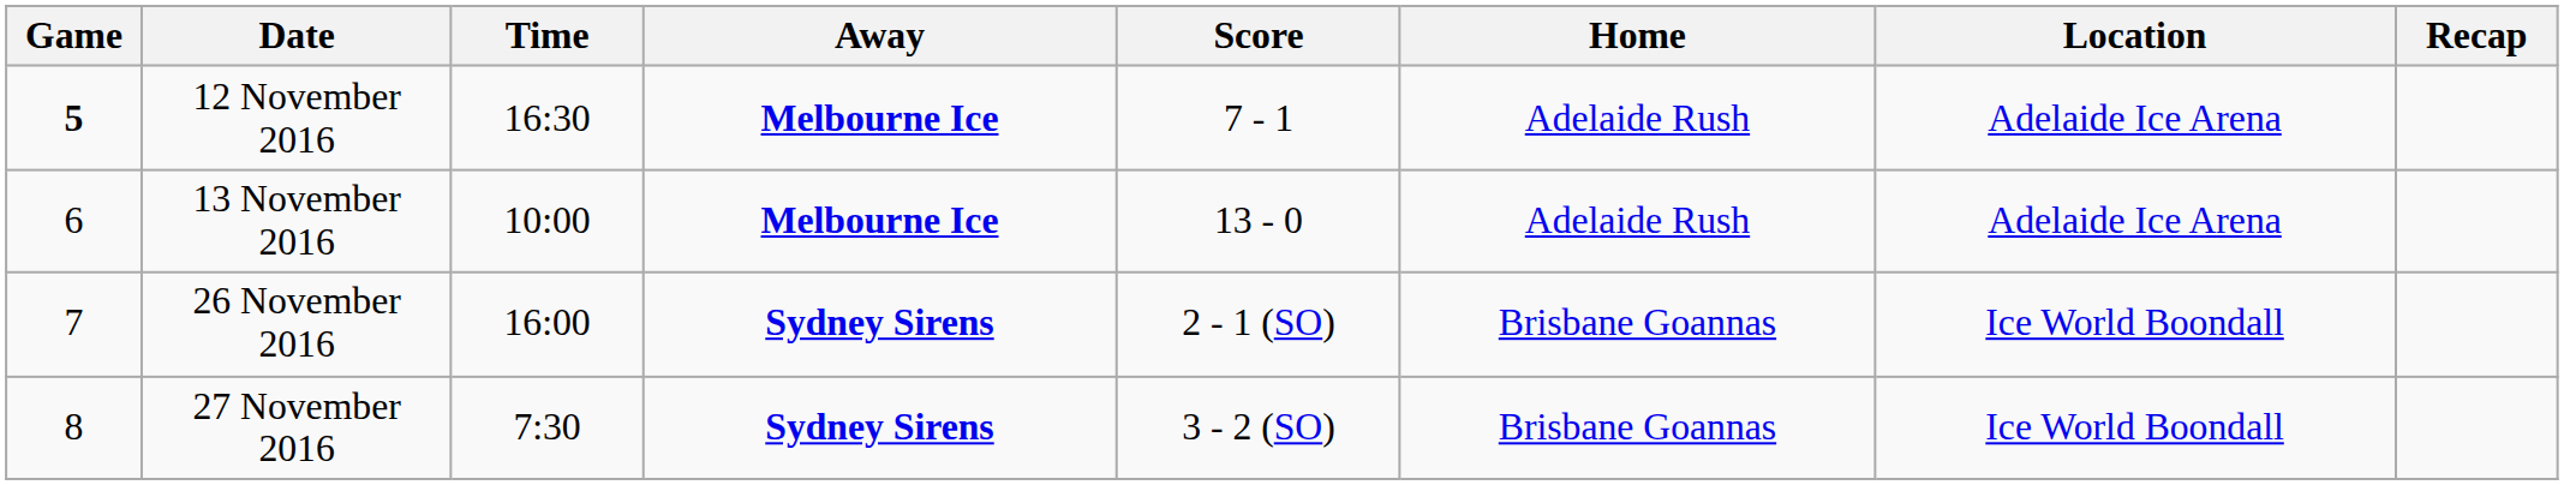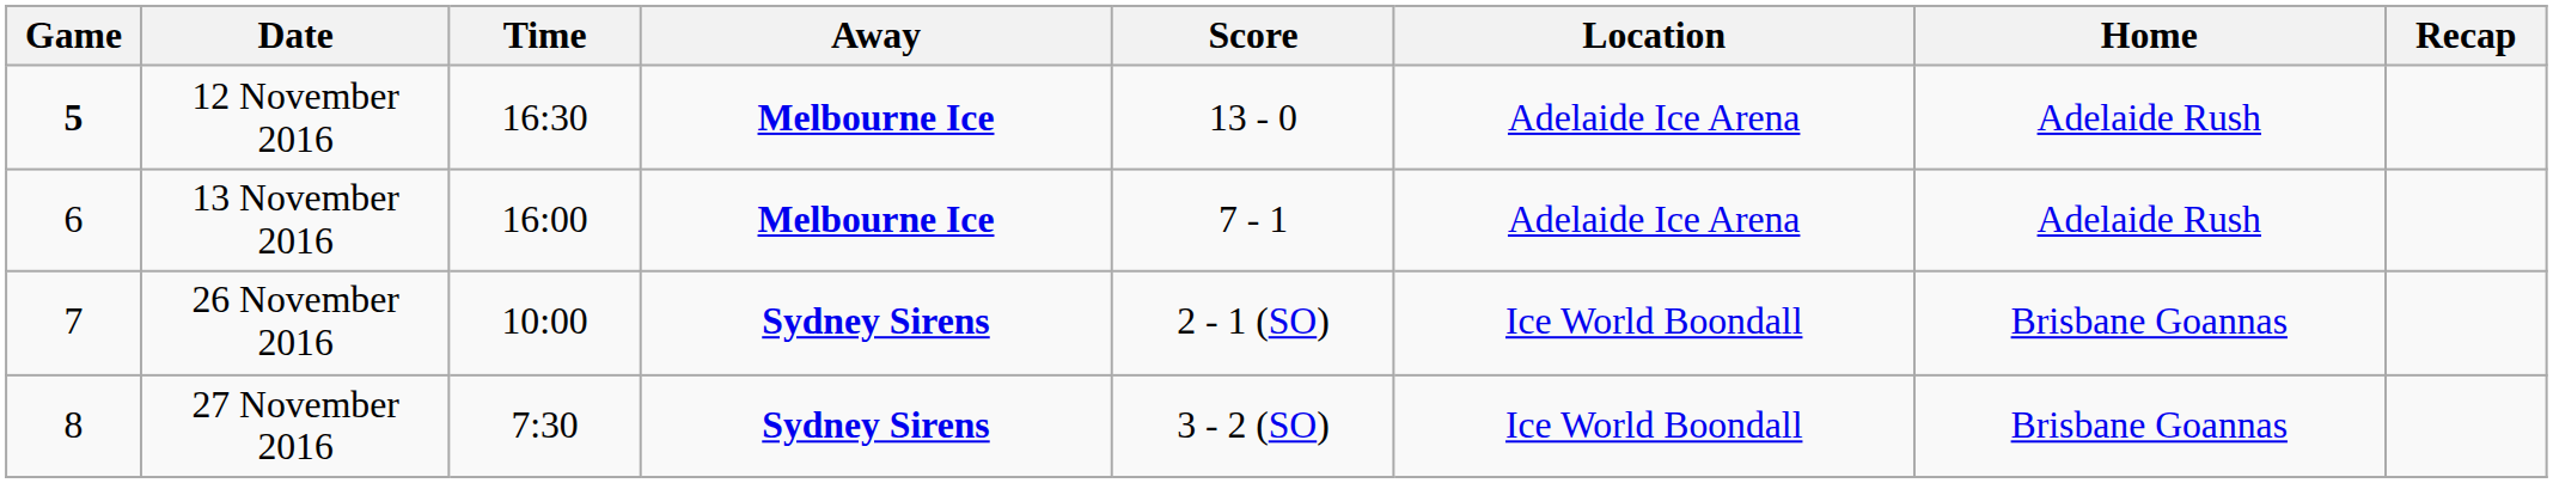 <table class="wikitable" width="85%" style="margin: 1em auto 1em auto">
 <tr>
 <th width="1%">Game</th>
 <th width="6%">Date</th>
 <th width="4%">Time</th>
 <th width="10%">Away</th>
 <th width="6%">Score</th>
+<th width="11%">Location</th>
 <th width="10%">Home</th>
-<th width="11%">Location</th>
 <th width="2%">Recap</th>
 </tr>
 <tr align="center">
 <td><strong>5</strong></td>
 <td>12 November 2016</td>
 <td>16:30</td>
 <td><strong><a href='#'>Melbourne Ice</a></strong></td>
-<td>7 - 1</td>
+<td>13 - 0</td>
+<td><a href='#'>Adelaide Ice Arena</a></td>
 <td><a href='#'>Adelaide Rush</a></td>
-<td><a href='#'>Adelaide Ice Arena</a></td>
 <td></td>
 </tr>
 <tr align="center">
 <td>6</td>
 <td>13 November 2016</td>
-<td>10:00</td>
+<td>16:00</td>
 <td><strong><a href='#'>Melbourne Ice</a></strong></td>
-<td>13 - 0</td>
+<td>7 - 1</td>
+<td><a href='#'>Adelaide Ice Arena</a></td>
 <td><a href='#'>Adelaide Rush</a></td>
-<td><a href='#'>Adelaide Ice Arena</a></td>
 <td></td>
 </tr>
 <tr align="center">
 <td>7</td>
 <td>26 November 2016</td>
-<td>16:00</td>
+<td>10:00</td>
 <td><strong><a href='#'>Sydney Sirens</a></strong></td>
 <td>2 - 1 (<a href='#'>SO</a>)</td>
+<td><a href='#'>Ice World Boondall</a></td>
 <td><a href='#'>Brisbane Goannas</a></td>
-<td><a href='#'>Ice World Boondall</a></td>
 <td></td>
 </tr>
 <tr align="center">
 <td>8</td>
 <td>27 November 2016</td>
 <td>7:30</td>
 <td><strong><a href='#'>Sydney Sirens</a></strong></td>
 <td>3 - 2 (<a href='#'>SO</a>)</td>
+<td><a href='#'>Ice World Boondall</a></td>
 <td><a href='#'>Brisbane Goannas</a></td>
-<td><a href='#'>Ice World Boondall</a></td>
 <td></td>
 </tr>
 </table>
